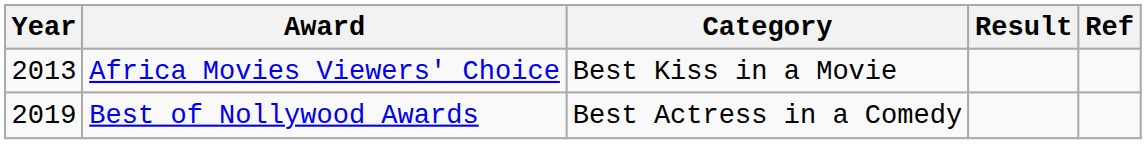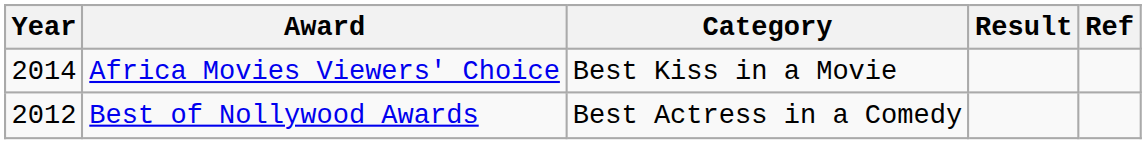 <table class="wikitable">
 <tr>
 <th>Year</th>
 <th>Award</th>
 <th>Category</th>
 <th>Result</th>
 <th>Ref</th>
 </tr>
 <tr>
-<td>2013</td>
+<td>2014</td>
 <td><a href='#'>Africa Movies Viewers' Choice</a></td>
 <td>Best Kiss in a Movie</td>
 <td></td>
 <td></td>
 </tr>
 <tr>
-<td>2019</td>
+<td>2012</td>
 <td><a href='#'>Best of Nollywood Awards</a></td>
 <td>Best Actress in a Comedy</td>
 <td></td>
 <td></td>
 </tr>
 </table>
